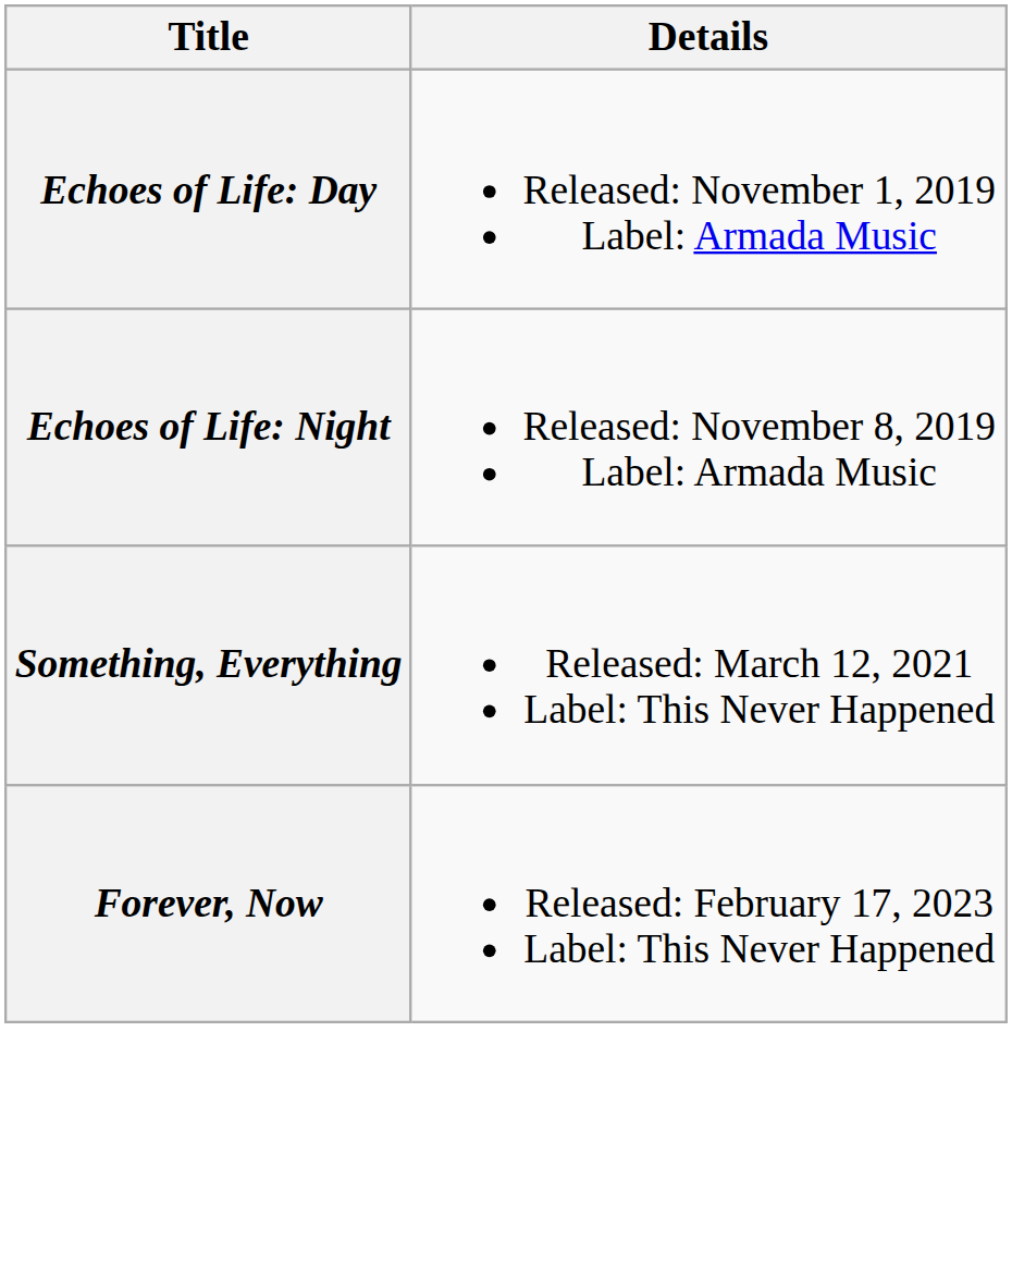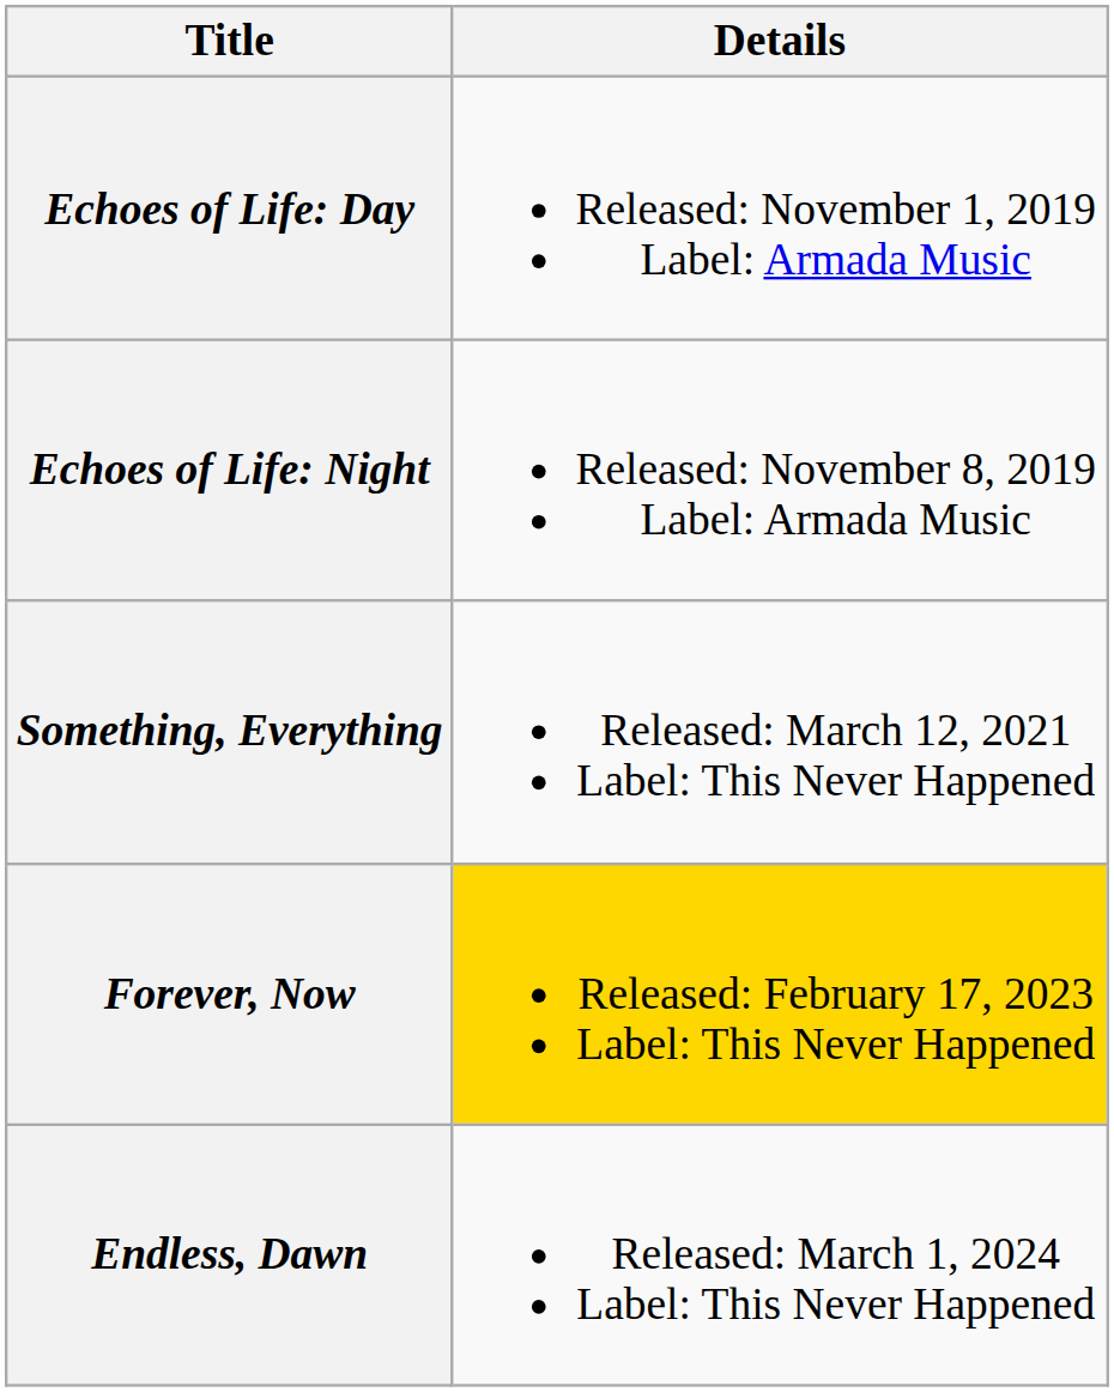 <table class="wikitable plainrowheaders" style="text-align:center;">
 <tr>
 <th scope="col">Title</th>
 <th scope="col">Details</th>
 </tr>
 <tr>
 <th scope="row"><em>Echoes of Life: Day</em></th>
 <td><br><ul><li>Released: November 1, 2019</li><li>Label: <a href='#'>Armada Music</a></li></ul></td>
 </tr>
 <tr>
 <th scope="row"><em>Echoes of Life: Night</em></th>
 <td><br><ul><li>Released: November 8, 2019</li><li>Label: Armada Music</li></ul></td>
 </tr>
 <tr>
 <th scope="row"><em>Something, Everything</em></th>
 <td><br><ul><li>Released: March 12, 2021</li><li>Label: This Never Happened</li></ul></td>
 </tr>
 <tr>
 <th scope="row"><em>Forever, Now</em></th>
-<td><br><ul><li>Released: February 17, 2023</li><li>Label: This Never Happened</li></ul></td>
+<td style="background: gold;"><br><ul><li>Released: February 17, 2023</li><li>Label: This Never Happened</li></ul></td>
+</tr>
+<tr>
+<th scope="row"><em>Endless, Dawn</em></th>
+<td><br><ul><li>Released: March 1, 2024</li><li>Label: This Never Happened</li></ul></td>
 </tr>
 </table>
